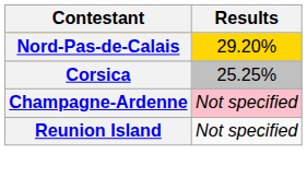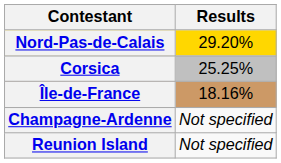 <table class="wikitable" style="text-align:center;">
 <tr>
 <th scope=col>Contestant</th>
 <th scope=col>Results</th>
 </tr>
 <tr bgcolor=gold>
 <th><a href='#'>Nord-Pas-de-Calais</a></th>
 <td>29.20%</td>
 </tr>
 <tr bgcolor=silver>
 <th><a href='#'>Corsica</a></th>
 <td>25.25%</td>
 </tr>
+<tr bgcolor=#cc9966>
+<th><a href='#'>Île-de-France</a></th>
+<td>18.16%</td>
+</tr>
 <tr>
 <th><a href='#'>Champagne-Ardenne</a></th>
-<td style="background: pink;"><em>Not specified</em></td>
+<td><em>Not specified</em></td>
 </tr>
 <tr>
 <th><a href='#'>Reunion Island</a></th>
 <td><em>Not specified</em></td>
 </tr>
 </table>
